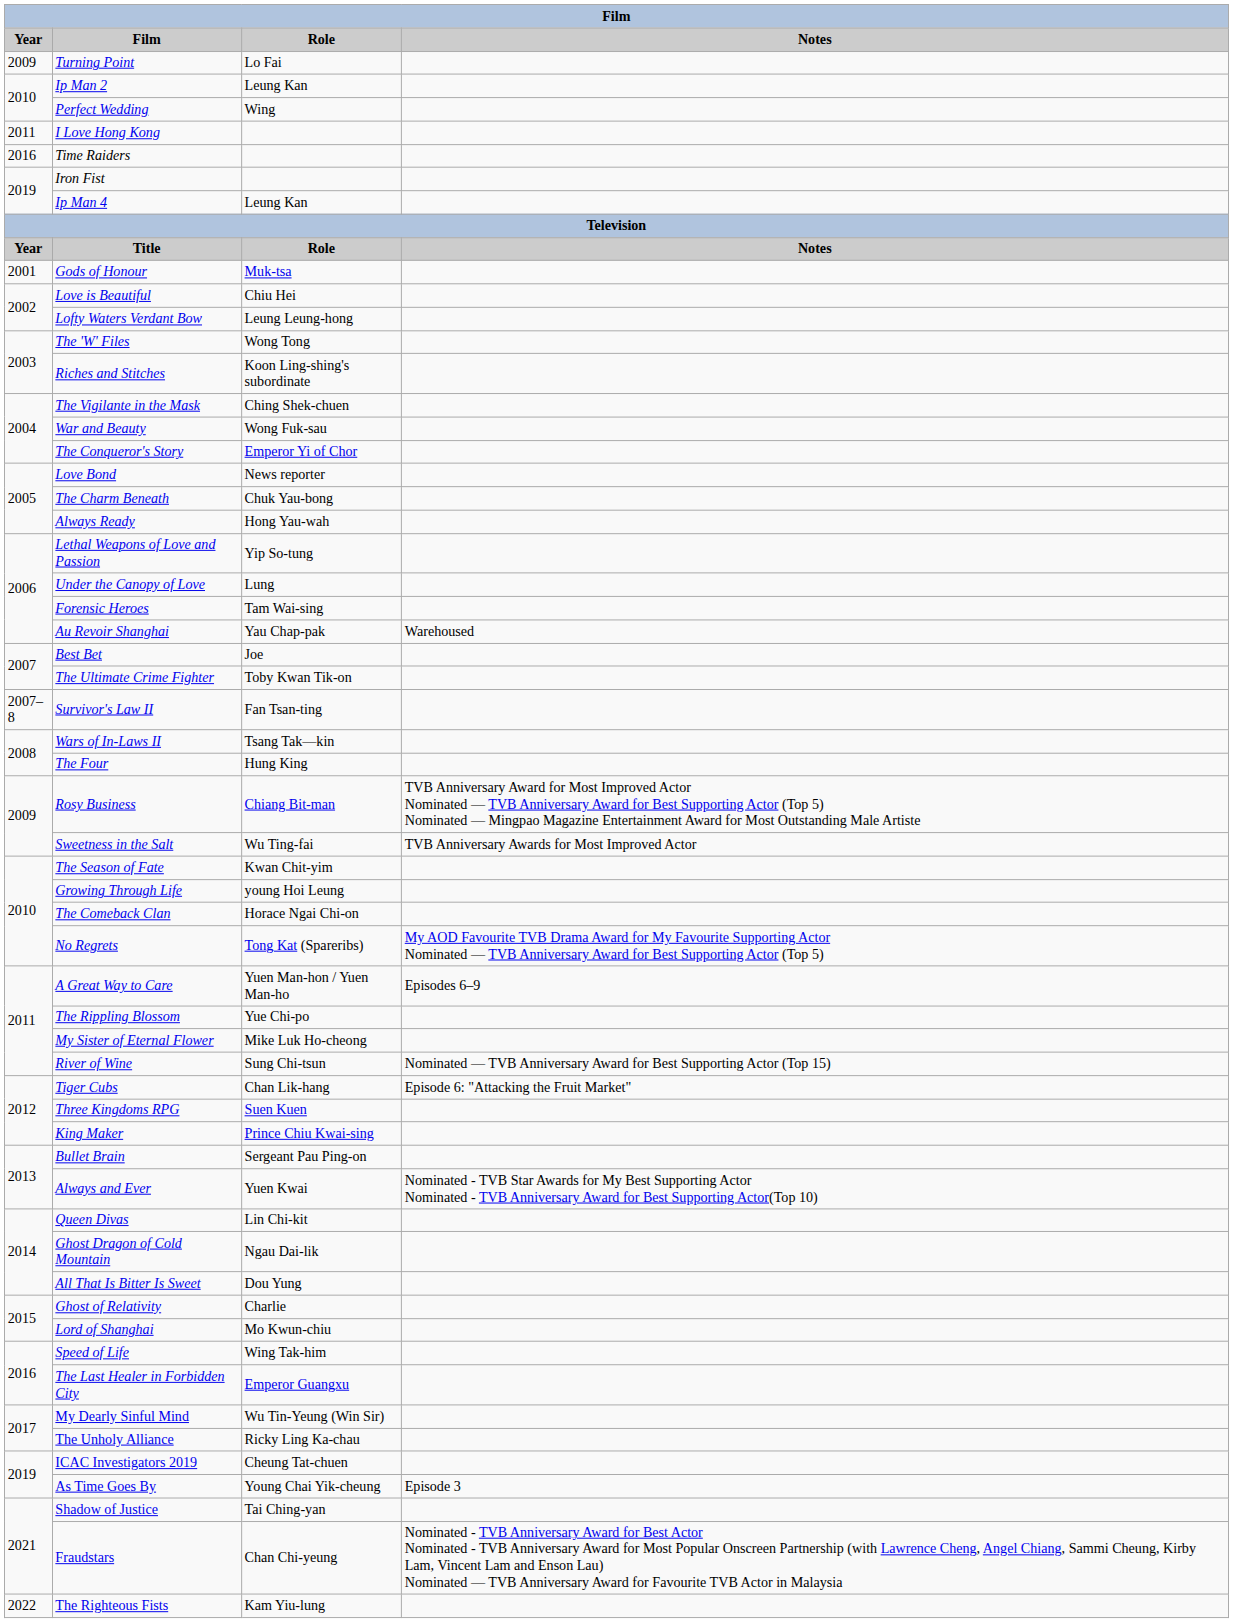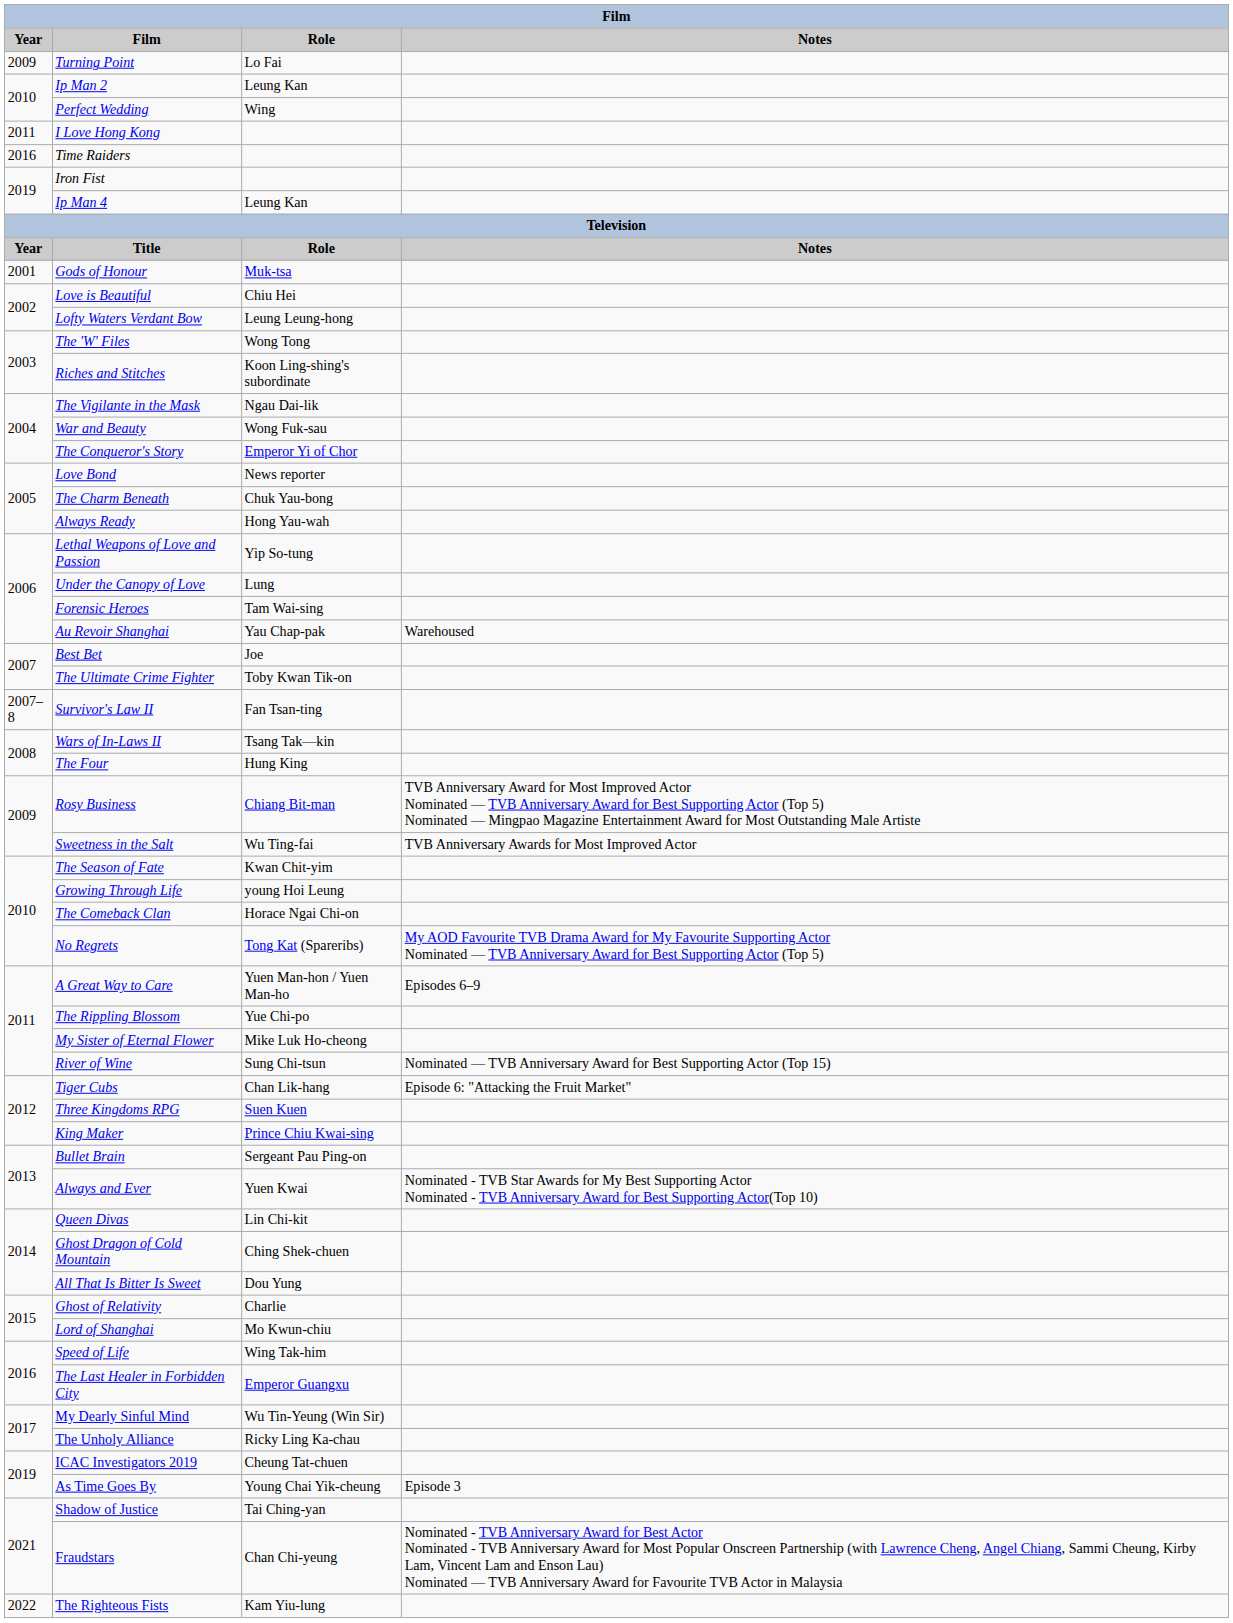 <table class="wikitable" style="font-size:90%;">
 <tr>
 <th colspan=4 style="background:#B0C4DE;">Film</th>
 </tr>
 <tr align="center">
 <th style="background: #CCCCCC;">Year</th>
 <th style="background: #CCCCCC;">Film</th>
 <th style="background: #CCCCCC;">Role</th>
 <th style="background: #CCCCCC;">Notes</th>
 </tr>
 <tr>
 <td>2009</td>
 <td><em><a href='#'>Turning Point</a></em></td>
 <td>Lo Fai</td>
 <td></td>
 </tr>
 <tr>
 <td rowspan="2">2010</td>
 <td><em><a href='#'>Ip Man 2</a></em></td>
 <td>Leung Kan</td>
 <td></td>
 </tr>
 <tr>
 <td><em><a href='#'>Perfect Wedding</a></em></td>
 <td>Wing</td>
 <td></td>
 </tr>
 <tr>
 <td>2011</td>
 <td><em><a href='#'>I Love Hong Kong</a></em></td>
 <td></td>
 <td></td>
 </tr>
 <tr>
 <td>2016</td>
 <td><em>Time Raiders</em></td>
 <td></td>
 <td></td>
 </tr>
 <tr>
 <td rowspan="2">2019</td>
 <td><em>Iron Fist</em></td>
 <td></td>
 <td></td>
 </tr>
 <tr>
 <td><em><a href='#'>Ip Man 4</a></em></td>
 <td>Leung Kan</td>
 <td></td>
 </tr>
 <tr align="center">
 <th colspan=4 style="background:#B0C4DE;">Television</th>
 </tr>
 <tr align="center">
 <th style="background: #CCCCCC;">Year</th>
 <th style="background: #CCCCCC;">Title</th>
 <th style="background: #CCCCCC;">Role</th>
 <th style="background: #CCCCCC;">Notes</th>
 </tr>
 <tr>
 <td>2001</td>
 <td><em><a href='#'>Gods of Honour</a></em></td>
 <td><a href='#'>Muk-tsa</a></td>
 <td></td>
 </tr>
 <tr>
 <td rowspan="2">2002</td>
 <td><em><a href='#'>Love is Beautiful</a></em></td>
 <td>Chiu Hei</td>
 <td></td>
 </tr>
 <tr>
 <td><em><a href='#'>Lofty Waters Verdant Bow</a></em></td>
 <td>Leung Leung-hong</td>
 <td></td>
 </tr>
 <tr>
 <td rowspan="2">2003</td>
 <td><em><a href='#'>The 'W' Files</a></em></td>
 <td>Wong Tong</td>
 <td></td>
 </tr>
 <tr>
 <td><em><a href='#'>Riches and Stitches</a></em></td>
 <td>Koon Ling-shing's subordinate</td>
 <td></td>
 </tr>
 <tr>
 <td rowspan="3">2004</td>
 <td><em><a href='#'>The Vigilante in the Mask</a></em></td>
-<td>Ching Shek-chuen</td>
+<td>Ngau Dai-lik</td>
 <td></td>
 </tr>
 <tr>
 <td><em><a href='#'>War and Beauty</a></em></td>
 <td>Wong Fuk-sau</td>
 <td></td>
 </tr>
 <tr>
 <td><em><a href='#'>The Conqueror's Story</a></em></td>
 <td><a href='#'>Emperor Yi of Chor</a></td>
 <td></td>
 </tr>
 <tr>
 <td rowspan="3">2005</td>
 <td><em><a href='#'>Love Bond</a></em></td>
 <td>News reporter</td>
 <td></td>
 </tr>
 <tr>
 <td><em><a href='#'>The Charm Beneath</a></em></td>
 <td>Chuk Yau-bong</td>
 <td></td>
 </tr>
 <tr>
 <td><em><a href='#'>Always Ready</a></em></td>
 <td>Hong Yau-wah</td>
 <td></td>
 </tr>
 <tr>
 <td rowspan="4">2006</td>
 <td><em><a href='#'>Lethal Weapons of Love and Passion</a></em></td>
 <td>Yip So-tung</td>
 <td></td>
 </tr>
 <tr>
 <td><em><a href='#'>Under the Canopy of Love</a></em></td>
 <td>Lung</td>
 <td></td>
 </tr>
 <tr>
 <td><em><a href='#'>Forensic Heroes</a></em></td>
 <td>Tam Wai-sing</td>
 <td></td>
 </tr>
 <tr>
 <td><em><a href='#'>Au Revoir Shanghai</a></em></td>
 <td>Yau Chap-pak</td>
 <td>Warehoused</td>
 </tr>
 <tr>
 <td rowspan="2">2007</td>
 <td><em><a href='#'>Best Bet</a></em></td>
 <td>Joe</td>
 <td></td>
 </tr>
 <tr>
 <td><em><a href='#'>The Ultimate Crime Fighter</a></em></td>
 <td>Toby Kwan Tik-on</td>
 <td></td>
 </tr>
 <tr>
 <td>2007–8</td>
 <td><em><a href='#'>Survivor's Law II</a></em></td>
 <td>Fan Tsan-ting</td>
 <td></td>
 </tr>
 <tr>
 <td rowspan="2">2008</td>
 <td><em><a href='#'>Wars of In-Laws II</a></em></td>
 <td>Tsang Tak—kin</td>
 <td></td>
 </tr>
 <tr>
 <td><em><a href='#'>The Four</a></em></td>
 <td>Hung King</td>
 <td></td>
 </tr>
 <tr>
 <td rowspan="2">2009</td>
 <td><em><a href='#'>Rosy Business</a></em></td>
 <td><a href='#'>Chiang Bit-man</a></td>
 <td>TVB Anniversary Award for Most Improved Actor<br>Nominated — <a href='#'>TVB Anniversary Award for Best Supporting Actor</a> (Top 5)<br>Nominated — Mingpao Magazine Entertainment Award for Most Outstanding Male Artiste</td>
 </tr>
 <tr>
 <td><em><a href='#'>Sweetness in the Salt</a></em></td>
 <td>Wu Ting-fai</td>
 <td>TVB Anniversary Awards for Most Improved Actor</td>
 </tr>
 <tr>
 <td rowspan="4">2010</td>
 <td><em><a href='#'>The Season of Fate</a></em></td>
 <td>Kwan Chit-yim</td>
 <td></td>
 </tr>
 <tr>
 <td><em><a href='#'>Growing Through Life</a></em></td>
 <td>young Hoi Leung</td>
 <td></td>
 </tr>
 <tr>
 <td><em><a href='#'>The Comeback Clan</a></em></td>
 <td>Horace Ngai Chi-on</td>
 <td></td>
 </tr>
 <tr>
 <td><em><a href='#'>No Regrets</a></em></td>
 <td><a href='#'>Tong Kat</a> (Spareribs)</td>
 <td><a href='#'>My AOD Favourite TVB Drama Award for My Favourite Supporting Actor</a><br>Nominated — <a href='#'>TVB Anniversary Award for Best Supporting Actor</a> (Top 5)</td>
 </tr>
 <tr>
 <td rowspan="4">2011</td>
 <td><em><a href='#'>A Great Way to Care</a></em></td>
 <td>Yuen Man-hon / Yuen Man-ho</td>
 <td>Episodes 6–9</td>
 </tr>
 <tr>
 <td><em><a href='#'>The Rippling Blossom</a></em></td>
 <td>Yue Chi-po</td>
 <td></td>
 </tr>
 <tr>
 <td><em><a href='#'>My Sister of Eternal Flower</a></em></td>
 <td>Mike Luk Ho-cheong</td>
 <td></td>
 </tr>
 <tr>
 <td><em><a href='#'>River of Wine</a></em></td>
 <td>Sung Chi-tsun</td>
 <td>Nominated — TVB Anniversary Award for Best Supporting Actor (Top 15)</td>
 </tr>
 <tr>
 <td rowspan="3">2012</td>
 <td><em><a href='#'>Tiger Cubs</a></em></td>
 <td>Chan Lik-hang</td>
 <td>Episode 6: "Attacking the Fruit Market"</td>
 </tr>
 <tr>
 <td><em><a href='#'>Three Kingdoms RPG</a></em></td>
 <td><a href='#'>Suen Kuen</a></td>
 <td></td>
 </tr>
 <tr>
 <td><em><a href='#'>King Maker</a></em></td>
 <td><a href='#'>Prince Chiu Kwai-sing</a></td>
 <td></td>
 </tr>
 <tr>
 <td rowspan=2>2013</td>
 <td><em><a href='#'>Bullet Brain</a></em></td>
 <td>Sergeant Pau Ping-on</td>
 <td></td>
 </tr>
 <tr>
 <td><em><a href='#'>Always and Ever</a></em></td>
 <td>Yuen Kwai</td>
 <td>Nominated - TVB Star Awards for My Best Supporting Actor<br>Nominated - <a href='#'>TVB Anniversary Award for Best Supporting Actor</a>(Top 10)</td>
 </tr>
 <tr>
 <td rowspan=3>2014</td>
 <td><em><a href='#'>Queen Divas</a></em></td>
 <td>Lin Chi-kit</td>
 <td></td>
 </tr>
 <tr>
 <td><em><a href='#'>Ghost Dragon of Cold Mountain</a></em></td>
-<td>Ngau Dai-lik</td>
+<td>Ching Shek-chuen</td>
 <td></td>
 </tr>
 <tr>
 <td><em><a href='#'>All That Is Bitter Is Sweet</a></em></td>
 <td>Dou Yung</td>
 <td></td>
 </tr>
 <tr>
 <td rowspan=2>2015</td>
 <td><em><a href='#'>Ghost of Relativity</a></em></td>
 <td>Charlie</td>
 <td></td>
 </tr>
 <tr>
 <td><em><a href='#'>Lord of Shanghai</a></em></td>
 <td>Mo Kwun-chiu</td>
 <td></td>
 </tr>
 <tr>
 <td rowspan=2>2016</td>
 <td><em><a href='#'>Speed of Life</a></em></td>
 <td>Wing Tak-him</td>
 <td></td>
 </tr>
 <tr>
 <td><em><a href='#'>The Last Healer in Forbidden City</a></em></td>
 <td><a href='#'>Emperor Guangxu</a></td>
 <td></td>
 </tr>
 <tr>
 <td rowspan=2>2017</td>
 <td><a href='#'>My Dearly Sinful Mind</a></td>
 <td>Wu Tin-Yeung (Win Sir)</td>
 <td></td>
 </tr>
 <tr>
 <td><a href='#'>The Unholy Alliance</a></td>
 <td>Ricky Ling Ka-chau</td>
 <td></td>
 </tr>
 <tr>
 <td rowspan=2>2019</td>
 <td><a href='#'>ICAC Investigators 2019</a></td>
 <td>Cheung Tat-chuen</td>
 <td></td>
 </tr>
 <tr>
 <td><a href='#'>As Time Goes By</a></td>
 <td>Young Chai Yik-cheung</td>
 <td>Episode 3</td>
 </tr>
 <tr>
 <td rowspan=2>2021</td>
 <td><a href='#'>Shadow of Justice</a></td>
 <td>Tai Ching-yan</td>
 <td></td>
 </tr>
 <tr>
 <td><a href='#'>Fraudstars</a></td>
 <td>Chan Chi-yeung</td>
 <td>Nominated - <a href='#'>TVB Anniversary Award for Best Actor</a><br>Nominated - TVB Anniversary Award for Most Popular Onscreen Partnership (with <a href='#'>Lawrence Cheng</a>, <a href='#'>Angel Chiang</a>, Sammi Cheung, Kirby Lam, Vincent Lam and Enson Lau) <br>Nominated — TVB Anniversary Award for Favourite TVB Actor in Malaysia</td>
 </tr>
 <tr>
 <td>2022</td>
 <td><a href='#'>The Righteous Fists</a></td>
 <td>Kam Yiu-lung</td>
 <td></td>
 </tr>
 </table>
